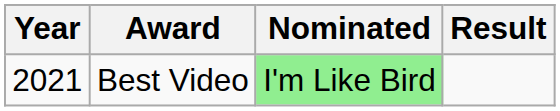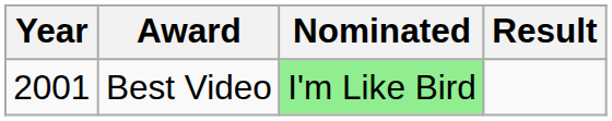 <table class="wikitable">
 <tr>
 <th>Year</th>
 <th>Award</th>
 <th>Nominated</th>
 <th>Result</th>
 </tr>
 <tr>
-<td>2021</td>
+<td>2001</td>
 <td>Best Video</td>
 <td style="background: lightgreen;">I'm Like Bird</td>
 <td></td>
 </tr>
 </table>
